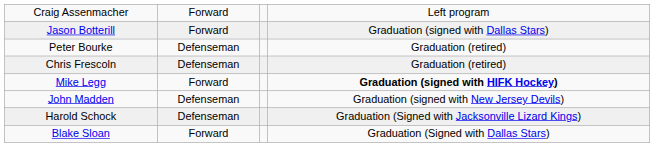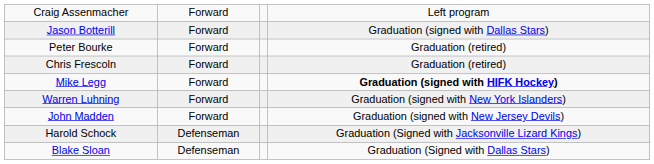 <table class="wikitable" width="60%">
 <tr align="center" bgcolor="">
 <td>Craig Assenmacher</td>
 <td>Forward</td>
 <td></td>
 <td>Left program</td>
 </tr>
 <tr align="center" bgcolor="f0f0f0">
 <td><a href='#'>Jason Botterill</a></td>
 <td>Forward</td>
 <td></td>
 <td>Graduation (signed with <a href='#'>Dallas Stars</a>)</td>
 </tr>
 <tr align="center" bgcolor="">
 <td>Peter Bourke</td>
-<td>Defenseman</td>
+<td>Forward</td>
 <td></td>
 <td>Graduation (retired)</td>
 </tr>
 <tr align="center" bgcolor="f0f0f0">
 <td>Chris Frescoln</td>
-<td>Defenseman</td>
+<td>Forward</td>
 <td></td>
 <td>Graduation (retired)</td>
 </tr>
 <tr align="center" bgcolor="">
 <td><a href='#'>Mike Legg</a></td>
 <td>Forward</td>
 <td></td>
 <td><strong>Graduation (signed with <a href='#'>HIFK Hockey</a>)</strong></td>
 </tr>
+<tr align="center" bgcolor="f0f0f0">
+<td><a href='#'>Warren Luhning</a></td>
+<td>Forward</td>
+<td></td>
+<td>Graduation (signed with <a href='#'>New York Islanders</a>)</td>
+</tr>
 <tr align="center" bgcolor="">
 <td><a href='#'>John Madden</a></td>
-<td>Defenseman</td>
+<td>Forward</td>
 <td></td>
 <td>Graduation (signed with <a href='#'>New Jersey Devils</a>)</td>
 </tr>
 <tr align="center" bgcolor="f0f0f0">
 <td>Harold Schock</td>
 <td>Defenseman</td>
 <td></td>
 <td>Graduation (Signed with <a href='#'>Jacksonville Lizard Kings</a>)</td>
 </tr>
 <tr align="center" bgcolor="">
 <td><a href='#'>Blake Sloan</a></td>
-<td>Forward</td>
+<td>Defenseman</td>
 <td></td>
 <td>Graduation (Signed with <a href='#'>Dallas Stars</a>)</td>
 </tr>
 </table>
